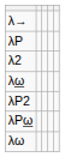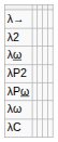 <table class="wikitable">
 <tr>
 <th></th>
 <th></th>
 <th></th>
 <th></th>
 <th></th>
 </tr>
 <tr>
 <td>λ→</td>
-<td></td>
-<td></td>
-<td></td>
-<td></td>
-</tr>
-<tr>
-<td>λP</td>
 <td></td>
 <td></td>
 <td></td>
 <td></td>
 </tr>
 <tr>
 <td>λ2</td>
 <td></td>
 <td></td>
 <td></td>
 <td></td>
 </tr>
 <tr>
 <td>λ<u>ω</u></td>
 <td></td>
 <td></td>
 <td></td>
 <td></td>
 </tr>
 <tr>
 <td>λP2</td>
 <td></td>
 <td></td>
 <td></td>
 <td></td>
 </tr>
 <tr>
 <td>λP<u>ω</u></td>
 <td></td>
 <td></td>
 <td></td>
 <td></td>
 </tr>
 <tr>
 <td>λω</td>
 <td></td>
 <td></td>
 <td></td>
 <td></td>
 </tr>
+<tr>
+<td>λC</td>
+<td></td>
+<td></td>
+<td></td>
+<td></td>
+</tr>
 </table>
